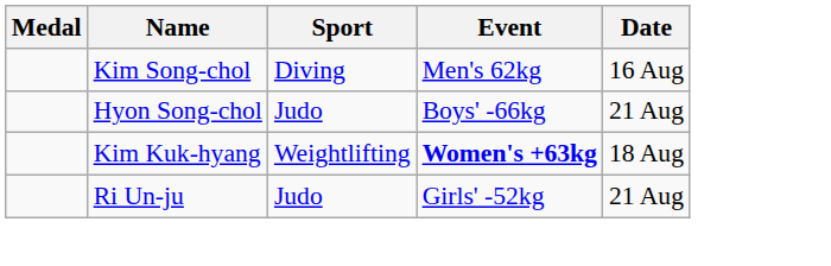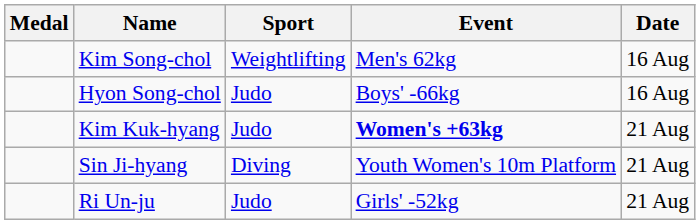 <table class="wikitable sortable" style="font-size:90%">
 <tr>
 <th>Medal</th>
 <th>Name</th>
 <th>Sport</th>
 <th>Event</th>
 <th>Date</th>
 </tr>
 <tr>
 <td></td>
 <td><a href='#'>Kim Song-chol</a></td>
-<td><a href='#'>Diving</a></td>
+<td><a href='#'>Weightlifting</a></td>
 <td><a href='#'>Men's 62kg</a></td>
 <td>16 Aug</td>
 </tr>
 <tr>
 <td></td>
 <td><a href='#'>Hyon Song-chol</a></td>
 <td><a href='#'>Judo</a></td>
 <td><a href='#'>Boys' -66kg</a></td>
+<td>16 Aug</td>
+</tr>
+<tr>
+<td></td>
+<td><a href='#'>Kim Kuk-hyang</a></td>
+<td><a href='#'>Judo</a></td>
+<td><strong><a href='#'>Women's +63kg</a></strong></td>
 <td>21 Aug</td>
 </tr>
 <tr>
 <td></td>
-<td><a href='#'>Kim Kuk-hyang</a></td>
-<td><a href='#'>Weightlifting</a></td>
-<td><strong><a href='#'>Women's +63kg</a></strong></td>
-<td>18 Aug</td>
+<td><a href='#'>Sin Ji-hyang</a></td>
+<td><a href='#'>Diving</a></td>
+<td><a href='#'>Youth Women's 10m Platform</a></td>
+<td>21 Aug</td>
 </tr>
 <tr>
 <td></td>
 <td><a href='#'>Ri Un-ju</a></td>
 <td><a href='#'>Judo</a></td>
 <td><a href='#'>Girls' -52kg</a></td>
 <td>21 Aug</td>
 </tr>
 </table>
